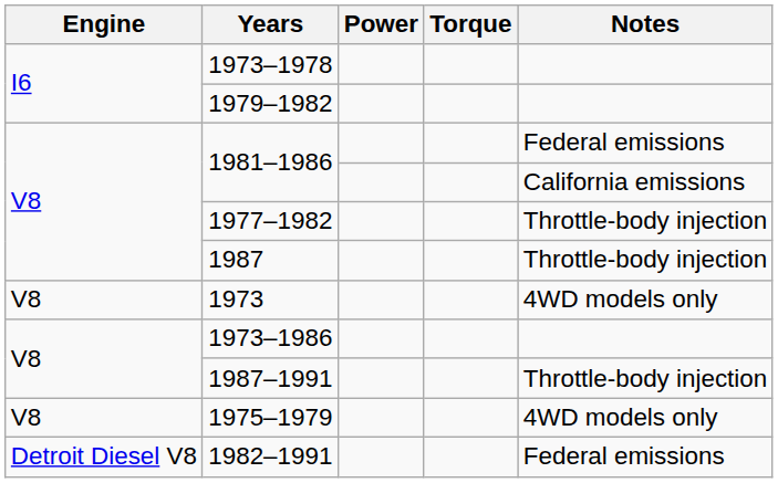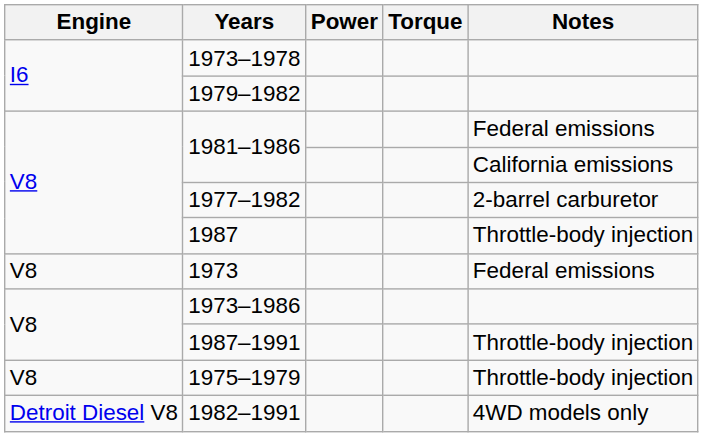 <table class="wikitable">
 <tr>
 <th>Engine</th>
 <th>Years</th>
 <th>Power</th>
 <th>Torque</th>
 <th>Notes</th>
 </tr>
 <tr>
 <td rowspan=2><a href='#'></a> <a href='#'>I6</a></td>
 <td>1973–1978</td>
 <td></td>
 <td></td>
 <td></td>
 </tr>
 <tr>
 <td>1979–1982</td>
 <td></td>
 <td></td>
 <td></td>
 </tr>
 <tr>
 <td rowspan=4><a href='#'></a> <a href='#'>V8</a></td>
 <td rowspan=2>1981–1986</td>
 <td></td>
 <td></td>
 <td>Federal emissions</td>
 </tr>
 <tr>
 <td></td>
 <td></td>
 <td>California emissions</td>
 </tr>
 <tr>
 <td>1977–1982</td>
 <td></td>
 <td></td>
-<td>Throttle-body injection</td>
+<td>2-barrel carburetor</td>
 </tr>
 <tr>
 <td>1987</td>
 <td></td>
 <td></td>
 <td>Throttle-body injection</td>
 </tr>
 <tr>
 <td><a href='#'></a> V8</td>
 <td>1973</td>
 <td></td>
 <td></td>
-<td>4WD models only</td>
+<td>Federal emissions</td>
 </tr>
 <tr>
 <td rowspan="2"><a href='#'></a> V8</td>
 <td>1973–1986</td>
 <td></td>
 <td></td>
 <td></td>
 </tr>
 <tr>
 <td>1987–1991</td>
 <td></td>
 <td></td>
 <td>Throttle-body injection</td>
 </tr>
 <tr>
 <td><a href='#'></a> V8</td>
 <td>1975–1979</td>
 <td></td>
 <td></td>
-<td>4WD models only</td>
+<td>Throttle-body injection</td>
 </tr>
 <tr>
 <td><a href='#'> Detroit Diesel</a> V8</td>
 <td>1982–1991</td>
 <td></td>
 <td></td>
-<td>Federal emissions</td>
+<td>4WD models only</td>
 </tr>
 </table>
